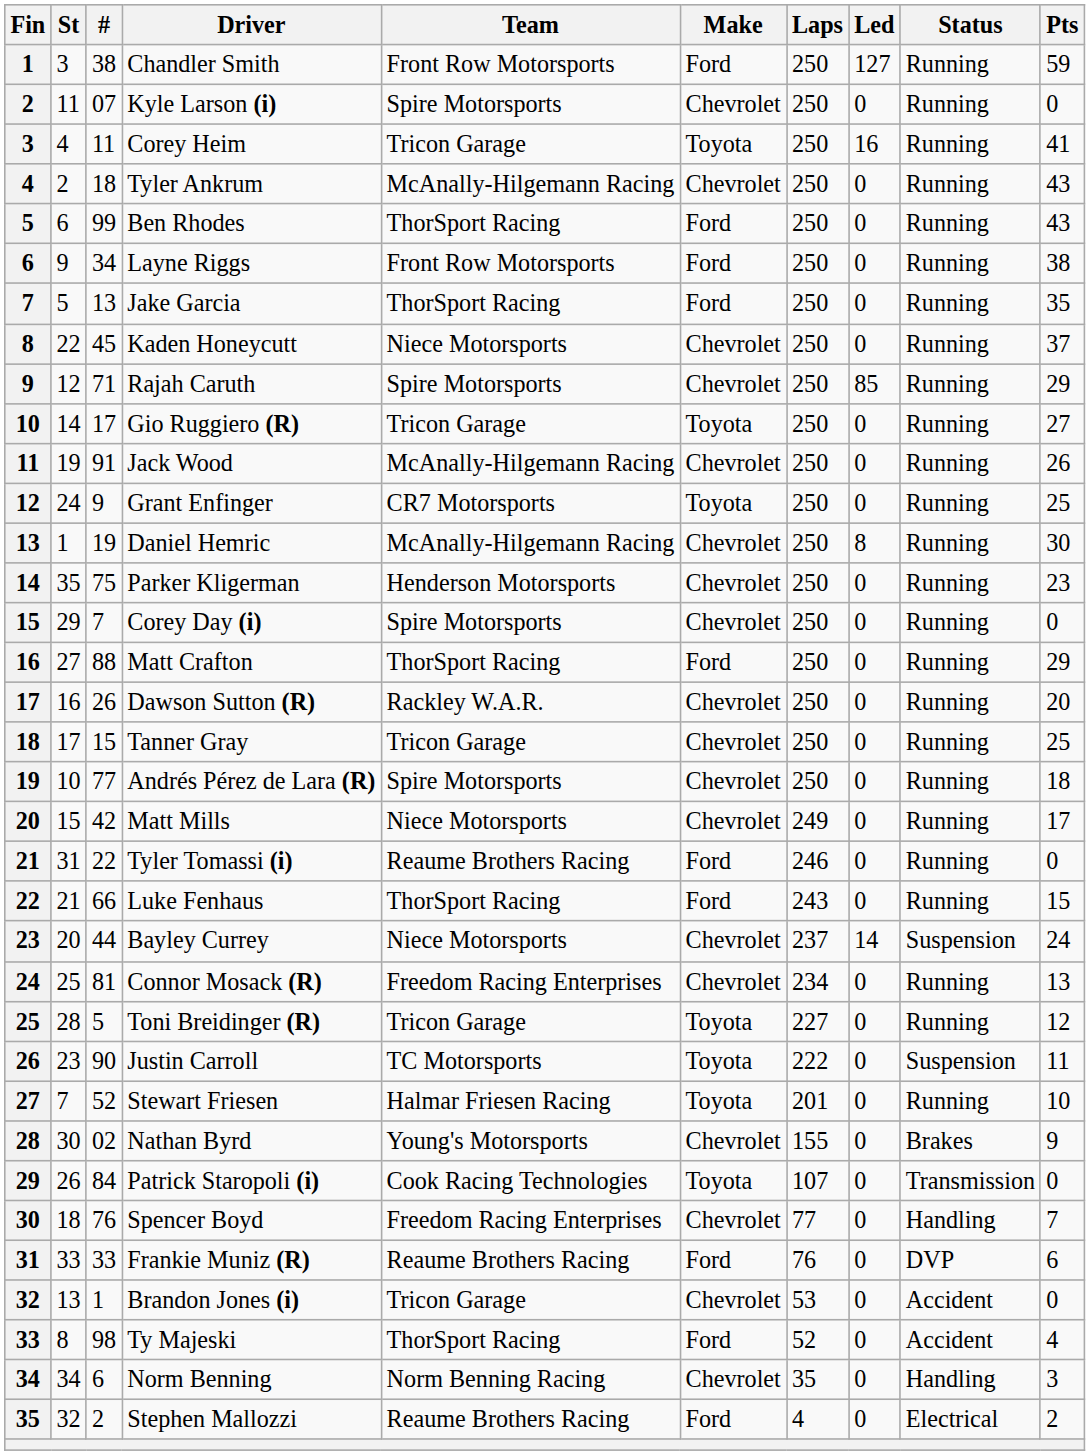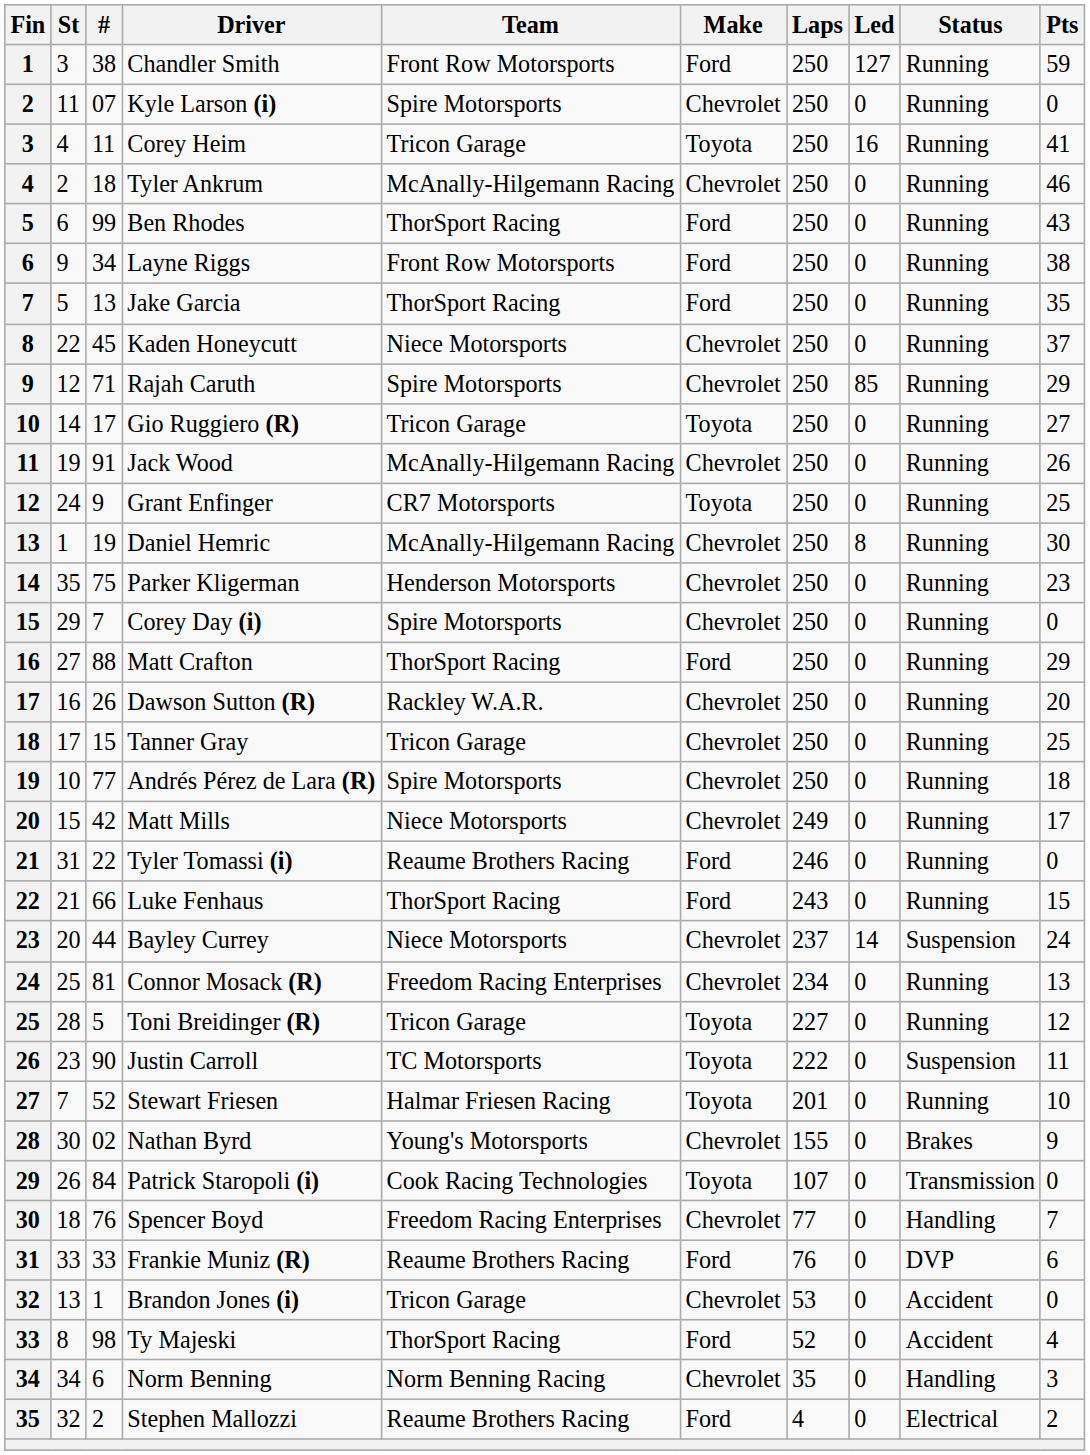 <table class="wikitable" style="font-size:95%">
 <tr>
 <th>Fin</th>
 <th>St</th>
 <th>#</th>
 <th>Driver</th>
 <th>Team</th>
 <th>Make</th>
 <th>Laps</th>
 <th>Led</th>
 <th>Status</th>
 <th>Pts</th>
 </tr>
 <tr>
 <th>1</th>
 <td>3</td>
 <td>38</td>
 <td>Chandler Smith</td>
 <td>Front Row Motorsports</td>
 <td>Ford</td>
 <td>250</td>
 <td>127</td>
 <td>Running</td>
 <td>59</td>
 </tr>
 <tr>
 <th>2</th>
 <td>11</td>
 <td>07</td>
 <td>Kyle Larson <strong>(i)</strong></td>
 <td>Spire Motorsports</td>
 <td>Chevrolet</td>
 <td>250</td>
 <td>0</td>
 <td>Running</td>
 <td>0</td>
 </tr>
 <tr>
 <th>3</th>
 <td>4</td>
 <td>11</td>
 <td>Corey Heim</td>
 <td>Tricon Garage</td>
 <td>Toyota</td>
 <td>250</td>
 <td>16</td>
 <td>Running</td>
 <td>41</td>
 </tr>
 <tr>
 <th>4</th>
 <td>2</td>
 <td>18</td>
 <td>Tyler Ankrum</td>
 <td>McAnally-Hilgemann Racing</td>
 <td>Chevrolet</td>
 <td>250</td>
 <td>0</td>
 <td>Running</td>
-<td>43</td>
+<td>46</td>
 </tr>
 <tr>
 <th>5</th>
 <td>6</td>
 <td>99</td>
 <td>Ben Rhodes</td>
 <td>ThorSport Racing</td>
 <td>Ford</td>
 <td>250</td>
 <td>0</td>
 <td>Running</td>
 <td>43</td>
 </tr>
 <tr>
 <th>6</th>
 <td>9</td>
 <td>34</td>
 <td>Layne Riggs</td>
 <td>Front Row Motorsports</td>
 <td>Ford</td>
 <td>250</td>
 <td>0</td>
 <td>Running</td>
 <td>38</td>
 </tr>
 <tr>
 <th>7</th>
 <td>5</td>
 <td>13</td>
 <td>Jake Garcia</td>
 <td>ThorSport Racing</td>
 <td>Ford</td>
 <td>250</td>
 <td>0</td>
 <td>Running</td>
 <td>35</td>
 </tr>
 <tr>
 <th>8</th>
 <td>22</td>
 <td>45</td>
 <td>Kaden Honeycutt</td>
 <td>Niece Motorsports</td>
 <td>Chevrolet</td>
 <td>250</td>
 <td>0</td>
 <td>Running</td>
 <td>37</td>
 </tr>
 <tr>
 <th>9</th>
 <td>12</td>
 <td>71</td>
 <td>Rajah Caruth</td>
 <td>Spire Motorsports</td>
 <td>Chevrolet</td>
 <td>250</td>
 <td>85</td>
 <td>Running</td>
 <td>29</td>
 </tr>
 <tr>
 <th>10</th>
 <td>14</td>
 <td>17</td>
 <td>Gio Ruggiero <strong>(R)</strong></td>
 <td>Tricon Garage</td>
 <td>Toyota</td>
 <td>250</td>
 <td>0</td>
 <td>Running</td>
 <td>27</td>
 </tr>
 <tr>
 <th>11</th>
 <td>19</td>
 <td>91</td>
 <td>Jack Wood</td>
 <td>McAnally-Hilgemann Racing</td>
 <td>Chevrolet</td>
 <td>250</td>
 <td>0</td>
 <td>Running</td>
 <td>26</td>
 </tr>
 <tr>
 <th>12</th>
 <td>24</td>
 <td>9</td>
 <td>Grant Enfinger</td>
 <td>CR7 Motorsports</td>
 <td>Toyota</td>
 <td>250</td>
 <td>0</td>
 <td>Running</td>
 <td>25</td>
 </tr>
 <tr>
 <th>13</th>
 <td>1</td>
 <td>19</td>
 <td>Daniel Hemric</td>
 <td>McAnally-Hilgemann Racing</td>
 <td>Chevrolet</td>
 <td>250</td>
 <td>8</td>
 <td>Running</td>
 <td>30</td>
 </tr>
 <tr>
 <th>14</th>
 <td>35</td>
 <td>75</td>
 <td>Parker Kligerman</td>
 <td>Henderson Motorsports</td>
 <td>Chevrolet</td>
 <td>250</td>
 <td>0</td>
 <td>Running</td>
 <td>23</td>
 </tr>
 <tr>
 <th>15</th>
 <td>29</td>
 <td>7</td>
 <td>Corey Day <strong>(i)</strong></td>
 <td>Spire Motorsports</td>
 <td>Chevrolet</td>
 <td>250</td>
 <td>0</td>
 <td>Running</td>
 <td>0</td>
 </tr>
 <tr>
 <th>16</th>
 <td>27</td>
 <td>88</td>
 <td>Matt Crafton</td>
 <td>ThorSport Racing</td>
 <td>Ford</td>
 <td>250</td>
 <td>0</td>
 <td>Running</td>
 <td>29</td>
 </tr>
 <tr>
 <th>17</th>
 <td>16</td>
 <td>26</td>
 <td>Dawson Sutton <strong>(R)</strong></td>
 <td>Rackley W.A.R.</td>
 <td>Chevrolet</td>
 <td>250</td>
 <td>0</td>
 <td>Running</td>
 <td>20</td>
 </tr>
 <tr>
 <th>18</th>
 <td>17</td>
 <td>15</td>
 <td>Tanner Gray</td>
 <td>Tricon Garage</td>
 <td>Chevrolet</td>
 <td>250</td>
 <td>0</td>
 <td>Running</td>
 <td>25</td>
 </tr>
 <tr>
 <th>19</th>
 <td>10</td>
 <td>77</td>
 <td>Andrés Pérez de Lara <strong>(R)</strong></td>
 <td>Spire Motorsports</td>
 <td>Chevrolet</td>
 <td>250</td>
 <td>0</td>
 <td>Running</td>
 <td>18</td>
 </tr>
 <tr>
 <th>20</th>
 <td>15</td>
 <td>42</td>
 <td>Matt Mills</td>
 <td>Niece Motorsports</td>
 <td>Chevrolet</td>
 <td>249</td>
 <td>0</td>
 <td>Running</td>
 <td>17</td>
 </tr>
 <tr>
 <th>21</th>
 <td>31</td>
 <td>22</td>
 <td>Tyler Tomassi <strong>(i)</strong></td>
 <td>Reaume Brothers Racing</td>
 <td>Ford</td>
 <td>246</td>
 <td>0</td>
 <td>Running</td>
 <td>0</td>
 </tr>
 <tr>
 <th>22</th>
 <td>21</td>
 <td>66</td>
 <td>Luke Fenhaus</td>
 <td>ThorSport Racing</td>
 <td>Ford</td>
 <td>243</td>
 <td>0</td>
 <td>Running</td>
 <td>15</td>
 </tr>
 <tr>
 <th>23</th>
 <td>20</td>
 <td>44</td>
 <td>Bayley Currey</td>
 <td>Niece Motorsports</td>
 <td>Chevrolet</td>
 <td>237</td>
 <td>14</td>
 <td>Suspension</td>
 <td>24</td>
 </tr>
 <tr>
 <th>24</th>
 <td>25</td>
 <td>81</td>
 <td>Connor Mosack <strong>(R)</strong></td>
 <td>Freedom Racing Enterprises</td>
 <td>Chevrolet</td>
 <td>234</td>
 <td>0</td>
 <td>Running</td>
 <td>13</td>
 </tr>
 <tr>
 <th>25</th>
 <td>28</td>
 <td>5</td>
 <td>Toni Breidinger <strong>(R)</strong></td>
 <td>Tricon Garage</td>
 <td>Toyota</td>
 <td>227</td>
 <td>0</td>
 <td>Running</td>
 <td>12</td>
 </tr>
 <tr>
 <th>26</th>
 <td>23</td>
 <td>90</td>
 <td>Justin Carroll</td>
 <td>TC Motorsports</td>
 <td>Toyota</td>
 <td>222</td>
 <td>0</td>
 <td>Suspension</td>
 <td>11</td>
 </tr>
 <tr>
 <th>27</th>
 <td>7</td>
 <td>52</td>
 <td>Stewart Friesen</td>
 <td>Halmar Friesen Racing</td>
 <td>Toyota</td>
 <td>201</td>
 <td>0</td>
 <td>Running</td>
 <td>10</td>
 </tr>
 <tr>
 <th>28</th>
 <td>30</td>
 <td>02</td>
 <td>Nathan Byrd</td>
 <td>Young's Motorsports</td>
 <td>Chevrolet</td>
 <td>155</td>
 <td>0</td>
 <td>Brakes</td>
 <td>9</td>
 </tr>
 <tr>
 <th>29</th>
 <td>26</td>
 <td>84</td>
 <td>Patrick Staropoli <strong>(i)</strong></td>
 <td>Cook Racing Technologies</td>
 <td>Toyota</td>
 <td>107</td>
 <td>0</td>
 <td>Transmission</td>
 <td>0</td>
 </tr>
 <tr>
 <th>30</th>
 <td>18</td>
 <td>76</td>
 <td>Spencer Boyd</td>
 <td>Freedom Racing Enterprises</td>
 <td>Chevrolet</td>
 <td>77</td>
 <td>0</td>
 <td>Handling</td>
 <td>7</td>
 </tr>
 <tr>
 <th>31</th>
 <td>33</td>
 <td>33</td>
 <td>Frankie Muniz <strong>(R)</strong></td>
 <td>Reaume Brothers Racing</td>
 <td>Ford</td>
 <td>76</td>
 <td>0</td>
 <td>DVP</td>
 <td>6</td>
 </tr>
 <tr>
 <th>32</th>
 <td>13</td>
 <td>1</td>
 <td>Brandon Jones <strong>(i)</strong></td>
 <td>Tricon Garage</td>
 <td>Chevrolet</td>
 <td>53</td>
 <td>0</td>
 <td>Accident</td>
 <td>0</td>
 </tr>
 <tr>
 <th>33</th>
 <td>8</td>
 <td>98</td>
 <td>Ty Majeski</td>
 <td>ThorSport Racing</td>
 <td>Ford</td>
 <td>52</td>
 <td>0</td>
 <td>Accident</td>
 <td>4</td>
 </tr>
 <tr>
 <th>34</th>
 <td>34</td>
 <td>6</td>
 <td>Norm Benning</td>
 <td>Norm Benning Racing</td>
 <td>Chevrolet</td>
 <td>35</td>
 <td>0</td>
 <td>Handling</td>
 <td>3</td>
 </tr>
 <tr>
 <th>35</th>
 <td>32</td>
 <td>2</td>
 <td>Stephen Mallozzi</td>
 <td>Reaume Brothers Racing</td>
 <td>Ford</td>
 <td>4</td>
 <td>0</td>
 <td>Electrical</td>
 <td>2</td>
 </tr>
 <tr>
 <th colspan="10"></th>
 </tr>
 </table>
